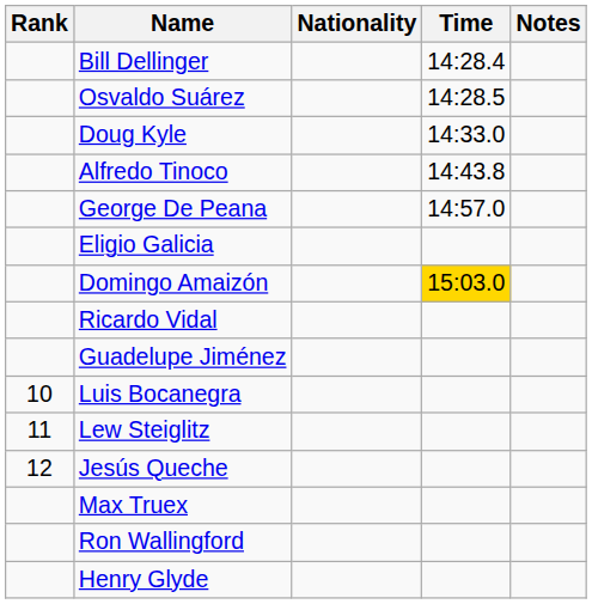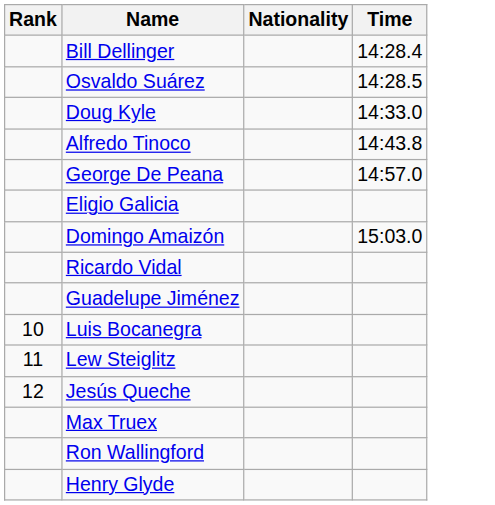 <table class="wikitable sortable" style="text-align:center">
 <tr>
 <th>Rank</th>
 <th>Name</th>
 <th>Nationality</th>
 <th>Time</th>
-<th>Notes</th>
 </tr>
 <tr>
 <td></td>
 <td align=left><a href='#'>Bill Dellinger</a></td>
 <td align=left></td>
 <td>14:28.4</td>
-<td></td>
 </tr>
 <tr>
 <td></td>
 <td align=left><a href='#'>Osvaldo Suárez</a></td>
 <td align=left></td>
 <td>14:28.5</td>
-<td></td>
 </tr>
 <tr>
 <td></td>
 <td align=left><a href='#'>Doug Kyle</a></td>
 <td align=left></td>
 <td>14:33.0</td>
-<td></td>
 </tr>
 <tr>
 <td></td>
 <td align=left><a href='#'>Alfredo Tinoco</a></td>
 <td align=left></td>
 <td>14:43.8</td>
-<td></td>
 </tr>
 <tr>
 <td></td>
 <td align=left><a href='#'>George De Peana</a></td>
 <td align=left></td>
 <td>14:57.0</td>
-<td></td>
 </tr>
 <tr>
 <td></td>
 <td align=left><a href='#'>Eligio Galicia</a></td>
 <td align=left></td>
 <td></td>
-<td></td>
 </tr>
 <tr>
 <td></td>
 <td align=left><a href='#'>Domingo Amaizón</a></td>
 <td align=left></td>
-<td style="background: gold;">15:03.0</td>
-<td></td>
+<td>15:03.0</td>
 </tr>
 <tr>
 <td></td>
 <td align=left><a href='#'>Ricardo Vidal</a></td>
 <td align=left></td>
-<td></td>
 <td></td>
 </tr>
 <tr>
 <td></td>
 <td align=left><a href='#'>Guadelupe Jiménez</a></td>
 <td align=left></td>
 <td></td>
-<td></td>
 </tr>
 <tr>
 <td>10</td>
 <td align=left><a href='#'>Luis Bocanegra</a></td>
 <td align=left></td>
-<td></td>
 <td></td>
 </tr>
 <tr>
 <td>11</td>
 <td align=left><a href='#'>Lew Steiglitz</a></td>
 <td align=left></td>
 <td></td>
-<td></td>
 </tr>
 <tr>
 <td>12</td>
 <td align=left><a href='#'>Jesús Queche</a></td>
 <td align=left></td>
-<td></td>
 <td></td>
 </tr>
 <tr>
 <td></td>
 <td align=left><a href='#'>Max Truex</a></td>
 <td align=left></td>
 <td></td>
-<td></td>
 </tr>
 <tr>
 <td></td>
 <td align=left><a href='#'>Ron Wallingford</a></td>
 <td align=left></td>
-<td></td>
 <td></td>
 </tr>
 <tr>
 <td></td>
 <td align=left><a href='#'>Henry Glyde</a></td>
 <td align=left></td>
 <td></td>
-<td></td>
 </tr>
 </table>
